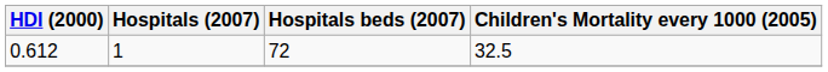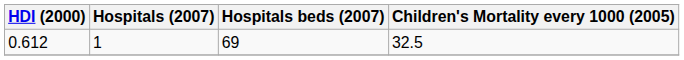 <table class="wikitable" border="1">
 <tr>
 <th><a href='#'>HDI</a> (2000)</th>
 <th>Hospitals (2007)</th>
 <th>Hospitals beds (2007)</th>
 <th>Children's Mortality every 1000 (2005)</th>
 </tr>
 <tr>
 <td>0.612</td>
 <td>1</td>
-<td>72</td>
+<td>69</td>
 <td>32.5</td>
 </tr>
 <tr>
 </tr>
 </table>
